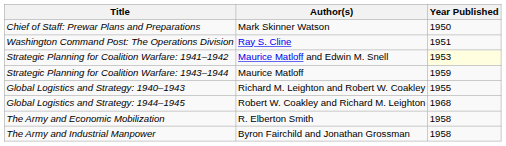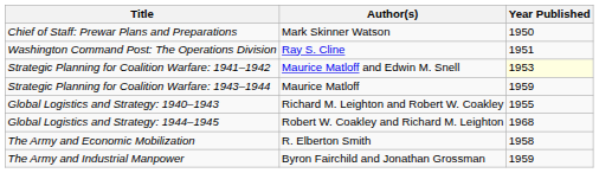 <table class="wikitable sortable" border="1">
 <tr>
 <th>Title</th>
 <th>Author(s)</th>
 <th>Year Published</th>
 </tr>
 <tr>
 <td><em>Chief of Staff: Prewar Plans and Preparations</em></td>
 <td>Mark Skinner Watson</td>
 <td>1950</td>
 </tr>
 <tr>
 <td><em>Washington Command Post: The Operations Division</em></td>
 <td><a href='#'>Ray S. Cline</a></td>
 <td>1951</td>
 </tr>
 <tr>
 <td><em>Strategic Planning for Coalition Warfare: 1941–1942</em></td>
 <td><a href='#'>Maurice Matloff</a> and Edwin M. Snell</td>
 <td style="background: lightyellow;">1953</td>
 </tr>
 <tr>
 <td><em>Strategic Planning for Coalition Warfare: 1943–1944</em></td>
 <td>Maurice Matloff</td>
 <td>1959</td>
 </tr>
 <tr>
 <td><em>Global Logistics and Strategy: 1940–1943</em></td>
 <td>Richard M. Leighton and Robert W. Coakley</td>
 <td>1955</td>
 </tr>
 <tr>
 <td><em>Global Logistics and Strategy: 1944–1945</em></td>
 <td>Robert W. Coakley and Richard M. Leighton</td>
 <td>1968</td>
 </tr>
 <tr>
 <td><em>The Army and Economic Mobilization</em></td>
 <td>R. Elberton Smith</td>
 <td>1958</td>
 </tr>
 <tr>
 <td><em>The Army and Industrial Manpower</em></td>
 <td>Byron Fairchild and Jonathan Grossman</td>
-<td>1958</td>
+<td>1959</td>
 </tr>
 </table>
